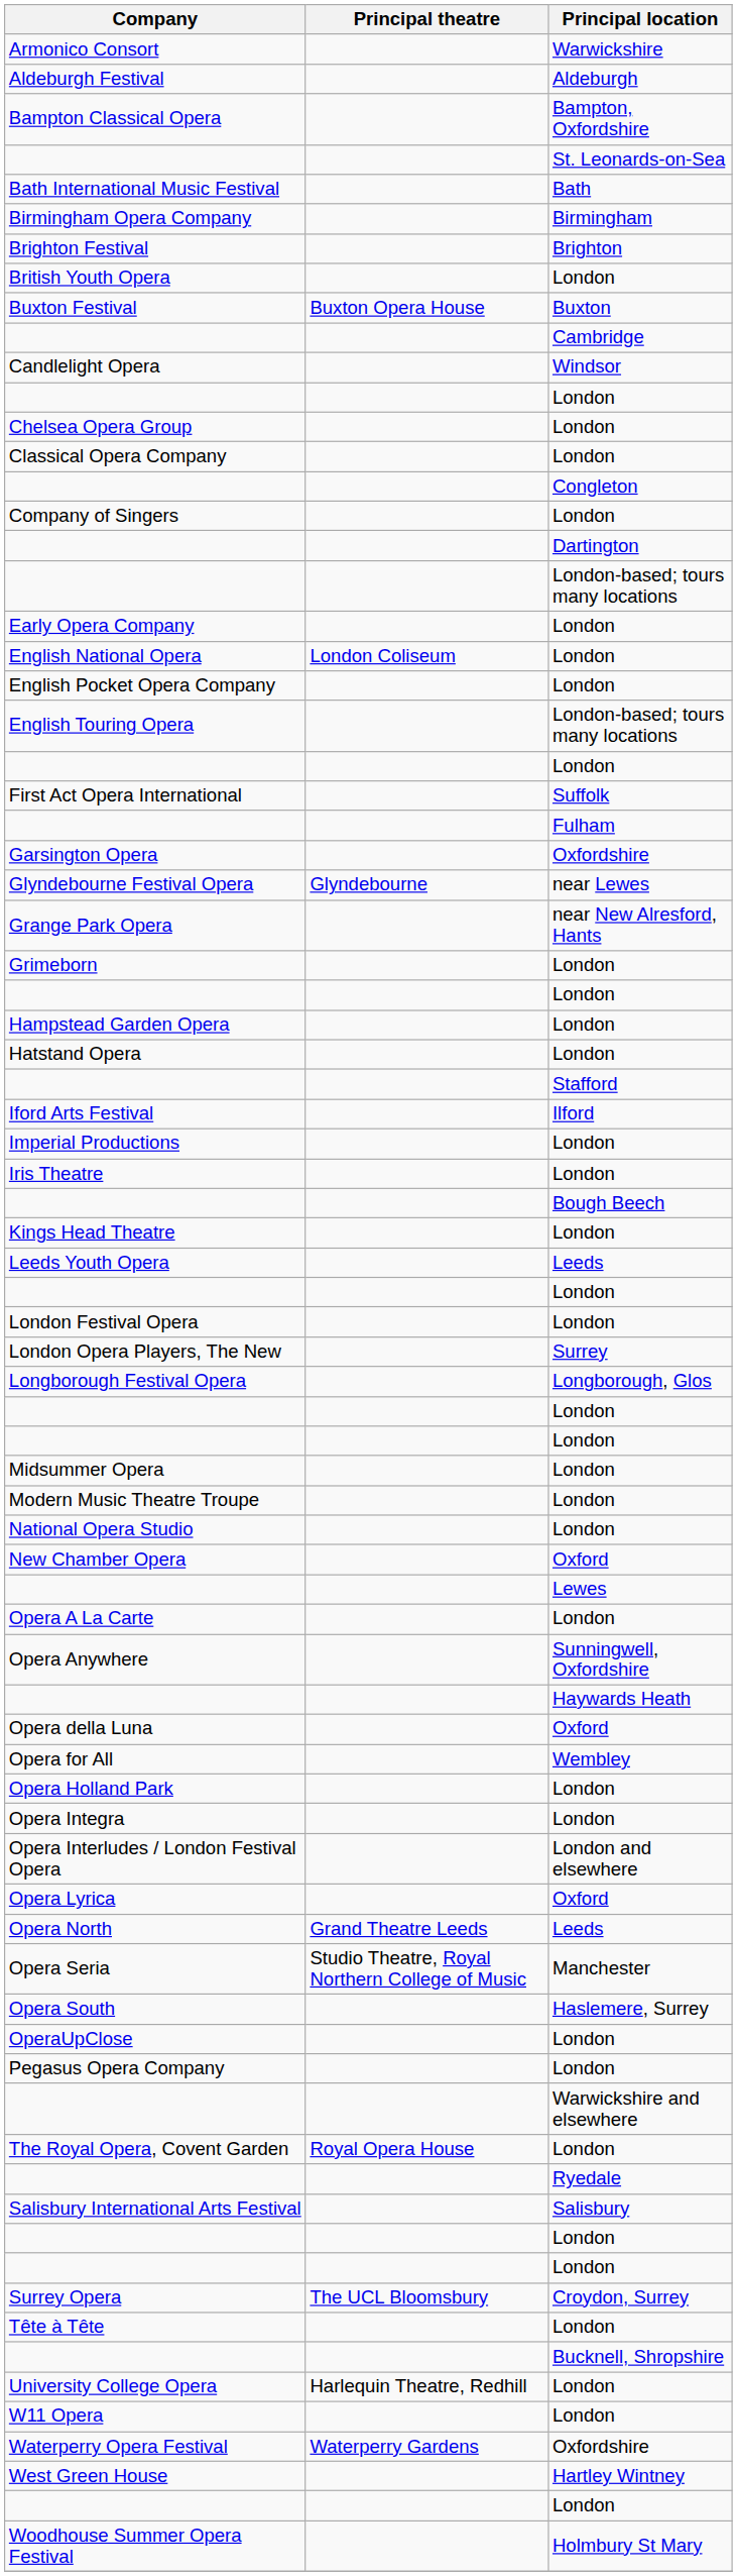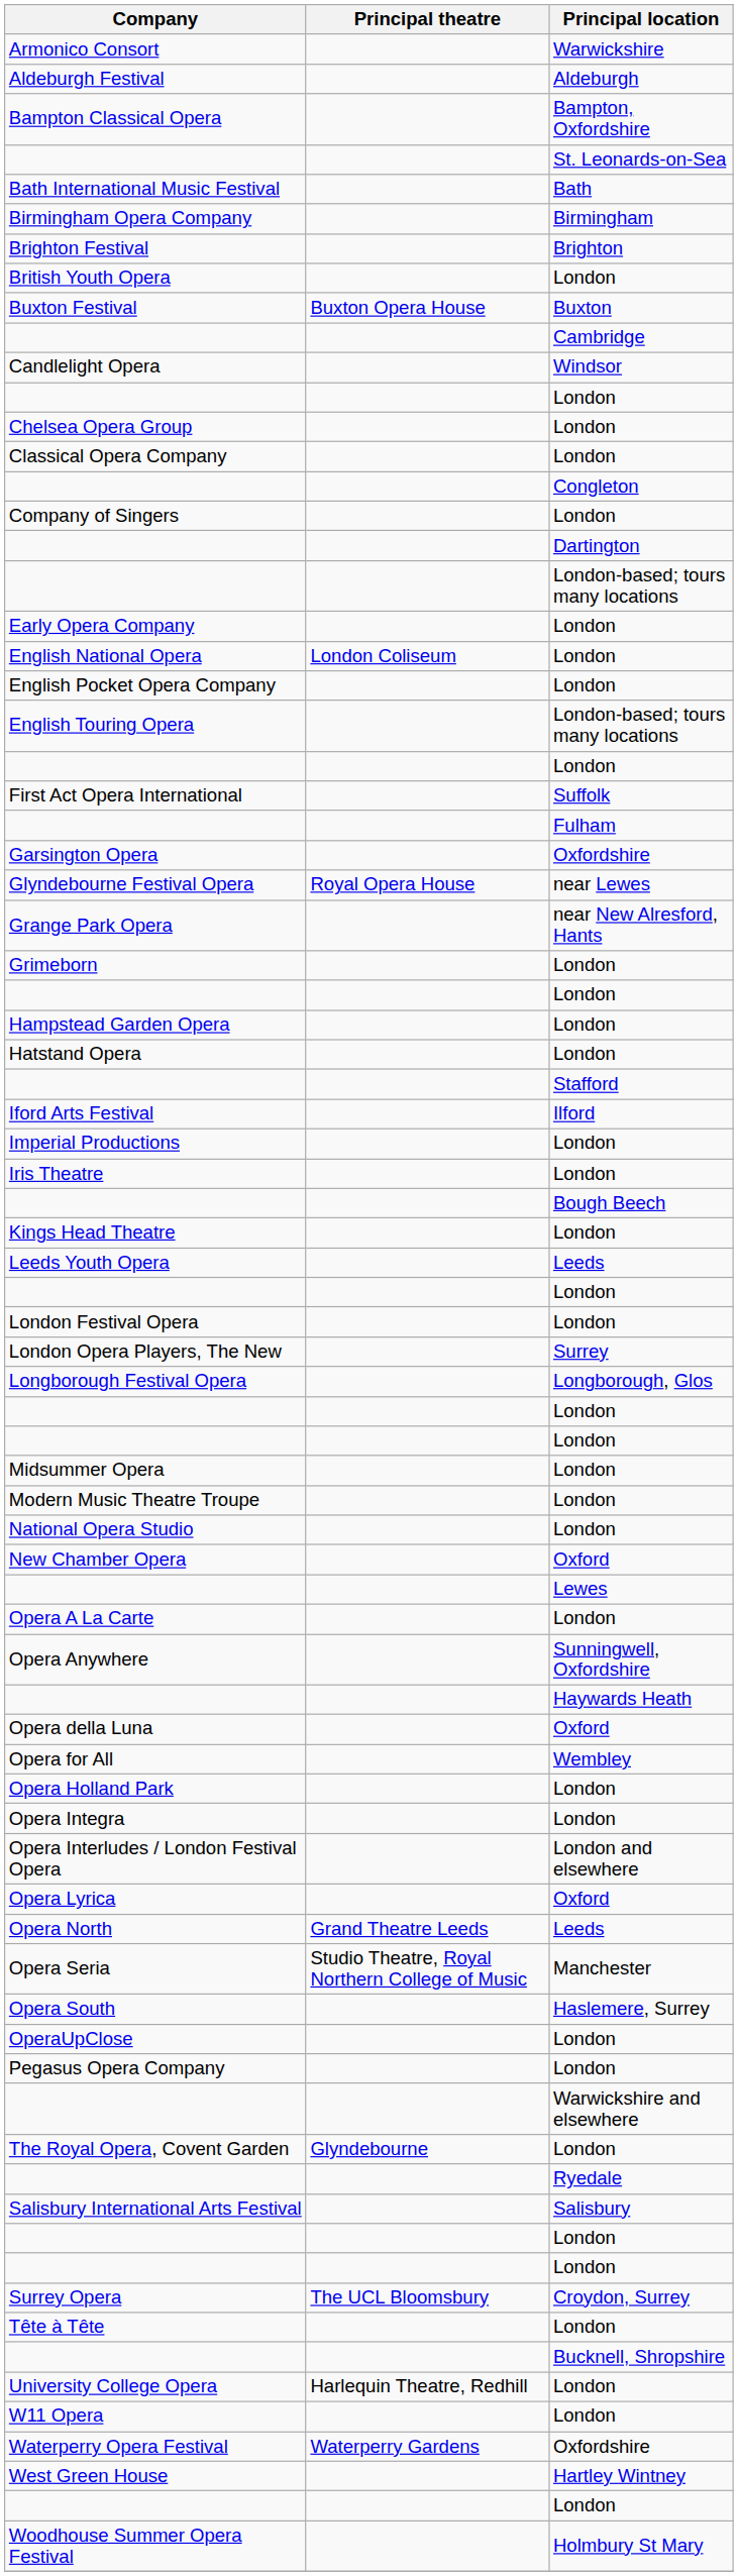 <table class="wikitable">
 <tr>
 <th width=250>Company</th>
 <th width=200>Principal theatre</th>
 <th width=150>Principal location</th>
 </tr>
 <tr>
 <td><a href='#'>Armonico Consort</a></td>
 <td></td>
 <td><a href='#'>Warwickshire</a></td>
 </tr>
 <tr>
 <td><a href='#'>Aldeburgh Festival</a></td>
 <td></td>
 <td><a href='#'>Aldeburgh</a></td>
 </tr>
 <tr>
 <td><a href='#'>Bampton Classical Opera</a></td>
 <td></td>
 <td><a href='#'>Bampton, Oxfordshire</a></td>
 </tr>
 <tr>
 <td></td>
 <td></td>
 <td><a href='#'>St. Leonards-on-Sea</a></td>
 </tr>
 <tr>
 <td><a href='#'>Bath International Music Festival</a></td>
 <td></td>
 <td><a href='#'>Bath</a></td>
 </tr>
 <tr>
 <td><a href='#'>Birmingham Opera Company</a></td>
 <td></td>
 <td><a href='#'>Birmingham</a></td>
 </tr>
 <tr>
 <td><a href='#'>Brighton Festival</a></td>
 <td></td>
 <td><a href='#'>Brighton</a></td>
 </tr>
 <tr>
 <td><a href='#'>British Youth Opera</a></td>
 <td></td>
 <td>London</td>
 </tr>
 <tr>
 <td><a href='#'>Buxton Festival</a></td>
 <td><a href='#'>Buxton Opera House</a></td>
 <td><a href='#'>Buxton</a></td>
 </tr>
 <tr>
 <td></td>
 <td></td>
 <td><a href='#'>Cambridge</a></td>
 </tr>
 <tr>
 <td>Candlelight Opera</td>
 <td></td>
 <td><a href='#'>Windsor</a></td>
 </tr>
 <tr>
 <td></td>
 <td></td>
 <td>London</td>
 </tr>
 <tr>
 <td><a href='#'>Chelsea Opera Group</a></td>
 <td></td>
 <td>London</td>
 </tr>
 <tr>
 <td>Classical Opera Company</td>
 <td></td>
 <td>London</td>
 </tr>
 <tr>
 <td></td>
 <td></td>
 <td><a href='#'>Congleton</a></td>
 </tr>
 <tr>
 <td>Company of Singers</td>
 <td></td>
 <td>London</td>
 </tr>
 <tr>
 <td></td>
 <td></td>
 <td><a href='#'>Dartington</a></td>
 </tr>
 <tr>
 <td></td>
 <td></td>
 <td>London-based; tours many locations</td>
 </tr>
 <tr>
 <td><a href='#'>Early Opera Company</a></td>
 <td></td>
 <td>London</td>
 </tr>
 <tr>
 <td><a href='#'>English National Opera</a></td>
 <td><a href='#'>London Coliseum</a></td>
 <td>London</td>
 </tr>
 <tr>
 <td>English Pocket Opera Company</td>
 <td></td>
 <td>London</td>
 </tr>
 <tr>
 <td><a href='#'>English Touring Opera</a></td>
 <td></td>
 <td>London-based; tours many locations</td>
 </tr>
 <tr>
 <td></td>
 <td></td>
 <td>London</td>
 </tr>
 <tr>
 <td>First Act Opera International</td>
 <td></td>
 <td><a href='#'>Suffolk</a></td>
 </tr>
 <tr>
 <td></td>
 <td></td>
 <td><a href='#'>Fulham</a></td>
 </tr>
 <tr>
 <td><a href='#'>Garsington Opera</a></td>
 <td></td>
 <td><a href='#'>Oxfordshire</a></td>
 </tr>
 <tr>
 <td><a href='#'>Glyndebourne Festival Opera</a></td>
-<td><a href='#'>Glyndebourne</a></td>
+<td><a href='#'>Royal Opera House</a></td>
 <td>near <a href='#'>Lewes</a></td>
 </tr>
 <tr>
 <td><a href='#'>Grange Park Opera</a></td>
 <td></td>
 <td>near <a href='#'>New Alresford</a>, <a href='#'>Hants</a></td>
 </tr>
 <tr>
 <td><a href='#'>Grimeborn</a></td>
 <td></td>
 <td>London</td>
 </tr>
 <tr>
 <td></td>
 <td></td>
 <td>London</td>
 </tr>
 <tr>
 <td><a href='#'>Hampstead Garden Opera</a></td>
 <td></td>
 <td>London</td>
 </tr>
 <tr>
 <td>Hatstand Opera</td>
 <td></td>
 <td>London</td>
 </tr>
 <tr>
 <td></td>
 <td></td>
 <td><a href='#'>Stafford</a></td>
 </tr>
 <tr>
 <td><a href='#'>Iford Arts Festival</a></td>
 <td></td>
 <td><a href='#'>Ilford</a></td>
 </tr>
 <tr>
 <td><a href='#'>Imperial Productions</a></td>
 <td></td>
 <td>London</td>
 </tr>
 <tr>
 <td><a href='#'>Iris Theatre</a></td>
 <td></td>
 <td>London</td>
 </tr>
 <tr>
 <td></td>
 <td></td>
 <td><a href='#'>Bough Beech</a></td>
 </tr>
 <tr>
 <td><a href='#'>Kings Head Theatre</a></td>
 <td></td>
 <td>London</td>
 </tr>
 <tr>
 <td><a href='#'>Leeds Youth Opera</a></td>
 <td></td>
 <td><a href='#'>Leeds</a></td>
 </tr>
 <tr>
 <td></td>
 <td></td>
 <td>London</td>
 </tr>
 <tr>
 <td>London Festival Opera</td>
 <td></td>
 <td>London</td>
 </tr>
 <tr>
 <td>London Opera Players, The New</td>
 <td></td>
 <td><a href='#'>Surrey</a></td>
 </tr>
 <tr>
 <td><a href='#'>Longborough Festival Opera</a></td>
 <td></td>
 <td><a href='#'>Longborough</a>, <a href='#'>Glos</a></td>
 </tr>
 <tr>
 <td></td>
 <td></td>
 <td>London</td>
 </tr>
 <tr>
 <td></td>
 <td></td>
 <td>London</td>
 </tr>
 <tr>
 <td>Midsummer Opera</td>
 <td></td>
 <td>London</td>
 </tr>
 <tr>
 <td>Modern Music Theatre Troupe</td>
 <td></td>
 <td>London</td>
 </tr>
 <tr>
 <td><a href='#'>National Opera Studio</a></td>
 <td></td>
 <td>London</td>
 </tr>
 <tr>
 <td><a href='#'>New Chamber Opera</a></td>
 <td></td>
 <td><a href='#'>Oxford</a></td>
 </tr>
 <tr>
 <td></td>
 <td></td>
 <td><a href='#'>Lewes</a></td>
 </tr>
 <tr>
 <td><a href='#'>Opera A La Carte</a></td>
 <td></td>
 <td>London</td>
 </tr>
 <tr>
 <td>Opera Anywhere</td>
 <td></td>
 <td><a href='#'>Sunningwell</a>, <a href='#'>Oxfordshire</a></td>
 </tr>
 <tr>
 <td></td>
 <td></td>
 <td><a href='#'>Haywards Heath</a></td>
 </tr>
 <tr>
 <td>Opera della Luna</td>
 <td></td>
 <td><a href='#'>Oxford</a></td>
 </tr>
 <tr>
 <td>Opera for All</td>
 <td></td>
 <td><a href='#'>Wembley</a></td>
 </tr>
 <tr>
 <td><a href='#'>Opera Holland Park</a></td>
 <td></td>
 <td>London</td>
 </tr>
 <tr>
 <td>Opera Integra</td>
 <td></td>
 <td>London</td>
 </tr>
 <tr>
 <td>Opera Interludes / London Festival Opera</td>
 <td></td>
 <td>London and elsewhere</td>
 </tr>
 <tr>
 <td><a href='#'>Opera Lyrica</a></td>
 <td></td>
 <td><a href='#'>Oxford</a></td>
 </tr>
 <tr>
 <td><a href='#'>Opera North</a></td>
 <td><a href='#'>Grand Theatre Leeds</a></td>
 <td><a href='#'>Leeds</a></td>
 </tr>
 <tr>
 <td>Opera Seria</td>
 <td>Studio Theatre, <a href='#'>Royal Northern College of Music</a></td>
 <td>Manchester</td>
 </tr>
 <tr>
 <td><a href='#'>Opera South</a></td>
 <td></td>
 <td><a href='#'>Haslemere</a>, Surrey</td>
 </tr>
 <tr>
 <td><a href='#'>OperaUpClose</a></td>
 <td></td>
 <td>London</td>
 </tr>
 <tr>
 <td>Pegasus Opera Company</td>
 <td></td>
 <td>London</td>
 </tr>
 <tr>
 <td></td>
 <td></td>
 <td>Warwickshire and elsewhere</td>
 </tr>
 <tr>
 <td><a href='#'>The Royal Opera</a>, Covent Garden</td>
-<td><a href='#'>Royal Opera House</a></td>
+<td><a href='#'>Glyndebourne</a></td>
 <td>London</td>
 </tr>
 <tr>
 <td></td>
 <td></td>
 <td><a href='#'>Ryedale</a></td>
 </tr>
 <tr>
 <td><a href='#'>Salisbury International Arts Festival</a></td>
 <td></td>
 <td><a href='#'>Salisbury</a></td>
 </tr>
 <tr>
 <td></td>
 <td></td>
 <td>London</td>
 </tr>
 <tr>
 <td></td>
 <td></td>
 <td>London</td>
 </tr>
 <tr>
 <td><a href='#'>Surrey Opera</a></td>
 <td><a href='#'>The UCL Bloomsbury</a></td>
 <td><a href='#'>Croydon, Surrey</a></td>
 </tr>
 <tr>
 <td><a href='#'>Tête à Tête</a></td>
 <td></td>
 <td>London</td>
 </tr>
 <tr>
 <td></td>
 <td></td>
 <td><a href='#'>Bucknell, Shropshire</a></td>
 </tr>
 <tr>
 <td><a href='#'>University College Opera</a></td>
 <td>Harlequin Theatre, Redhill</td>
 <td>London</td>
 </tr>
 <tr>
 <td><a href='#'>W11 Opera</a></td>
 <td></td>
 <td>London</td>
 </tr>
 <tr>
 <td><a href='#'>Waterperry Opera Festival</a></td>
 <td><a href='#'>Waterperry Gardens</a></td>
 <td>Oxfordshire</td>
 </tr>
 <tr>
 <td><a href='#'>West Green House</a></td>
 <td></td>
 <td><a href='#'>Hartley Wintney</a></td>
 </tr>
 <tr>
 <td></td>
 <td></td>
 <td>London</td>
 </tr>
 <tr>
 <td><a href='#'>Woodhouse Summer Opera Festival</a></td>
 <td></td>
 <td><a href='#'>Holmbury St Mary</a></td>
 </tr>
 <tr>
 </tr>
 </table>
